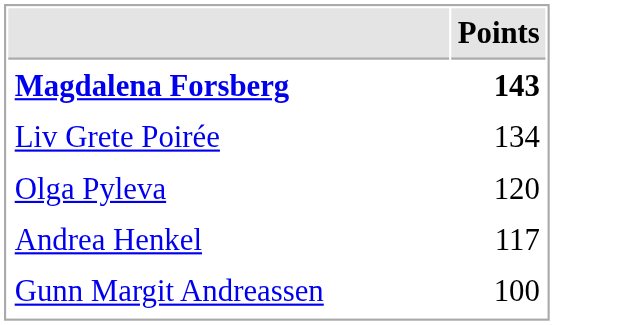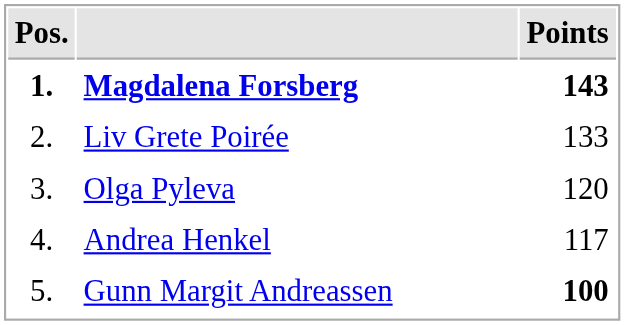 <table cellspacing="1" cellpadding="3" style="border:1px solid #AAAAAA;font-size:90%">
 <tr bgcolor="#E4E4E4">
+<th style="border-bottom:1px solid #AAAAAA" width=10>Pos.</th>
 <th style="border-bottom:1px solid #AAAAAA" width=200></th>
 <th style="border-bottom:1px solid #AAAAAA" width=20>Points</th>
 </tr>
 <tr>
+<td align="center"><strong>1.</strong></td>
 <td> <strong><a href='#'>Magdalena Forsberg</a></strong></td>
 <td align="right"><strong>143</strong></td>
 </tr>
 <tr>
+<td align="center">2.</td>
 <td> <a href='#'>Liv Grete Poirée</a></td>
-<td align="right">134</td>
+<td align="right">133</td>
 </tr>
 <tr>
+<td align="center">3.</td>
 <td> <a href='#'>Olga Pyleva</a></td>
 <td align="right">120</td>
 </tr>
 <tr>
+<td align="center">4.</td>
 <td> <a href='#'>Andrea Henkel</a></td>
 <td align="right">117</td>
 </tr>
 <tr>
+<td align="center">5.</td>
 <td> <a href='#'>Gunn Margit Andreassen</a></td>
-<td align="right">100</td>
+<td align="right"><strong>100</strong></td>
 </tr>
 </table>
